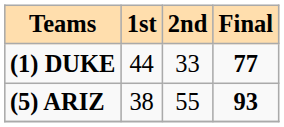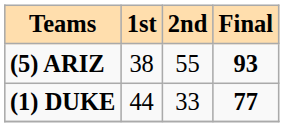 <table class="wikitable" align=right>
 <tr bgcolor=#ffdead align=center>
 <td colspan=1><strong>Teams</strong></td>
 <td colspan=1><strong>1st</strong></td>
 <td colspan=1><strong>2nd</strong></td>
 <td colspan=1><strong>Final</strong></td>
 </tr>
 <tr>
+<td><strong>(5) ARIZ</strong></td>
+<td align=center>38</td>
+<td align=center>55</td>
+<td align=center><strong>93</strong></td>
+</tr>
+<tr>
 <td><strong>(1) DUKE</strong></td>
 <td align=center>44</td>
 <td align=center>33</td>
 <td align=center><strong>77</strong></td>
 </tr>
 <tr>
-<td><strong>(5) ARIZ</strong></td>
-<td align=center>38</td>
-<td align=center>55</td>
-<td align=center><strong>93</strong></td>
-</tr>
-<tr>
 </tr>
 </table>
